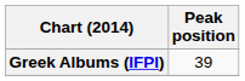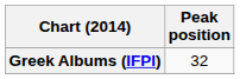 <table class="wikitable sortable plainrowheaders">
 <tr>
 <th scope="col">Chart (2014)</th>
 <th scope="col">Peak<br>position</th>
 </tr>
 <tr>
 </tr>
 <tr>
 </tr>
 <tr>
 </tr>
 <tr>
 </tr>
 <tr>
 </tr>
 <tr>
 </tr>
 <tr>
 </tr>
 <tr>
 </tr>
 <tr>
 </tr>
 <tr>
 </tr>
 <tr>
 <th scope="row">Greek Albums (<a href='#'>IFPI</a>)</th>
-<td style="text-align:center;">39</td>
+<td style="text-align:center;">32</td>
 </tr>
 <tr>
 </tr>
 <tr>
 </tr>
 <tr>
 </tr>
 <tr>
 </tr>
 <tr>
 </tr>
 <tr>
 </tr>
 <tr>
 </tr>
 <tr>
 </tr>
 <tr>
 </tr>
 <tr>
 </tr>
 <tr>
 </tr>
 <tr>
 </tr>
 <tr>
 </tr>
 <tr>
 </tr>
 <tr>
 </tr>
 <tr>
 </tr>
 <tr>
 </tr>
 </table>
